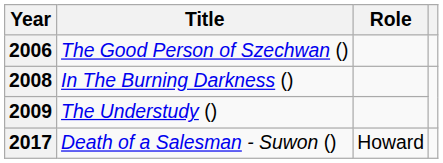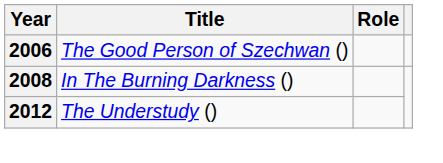 <table class="wikitable plainrowheaders sortable">
 <tr>
 <th scope="col">Year</th>
 <th scope="col">Title</th>
 <th scope="col">Role</th>
 <th scope="col" class="unsortable"></th>
 </tr>
 <tr>
 <th scope="row">2006</th>
 <td><em><a href='#'>The Good Person of Szechwan</a></em> ()</td>
 <td></td>
 <td style="text-align:center"></td>
 </tr>
 <tr>
 <th scope="row">2008</th>
 <td><em><a href='#'>In The Burning Darkness</a></em> ()</td>
 <td></td>
 <td rowspan="2" style="text-align:center"></td>
 </tr>
 <tr>
-<th scope="row">2009</th>
+<th scope="row">2012</th>
 <td><em><a href='#'>The Understudy</a></em> ()</td>
 <td></td>
 </tr>
-<tr>
-<th scope="row">2017</th>
-<td><em><a href='#'>Death of a Salesman</a> - Suwon</em> ()</td>
-<td>Howard</td>
-<td style="text-align:center"></td>
-</tr>
 </table>
